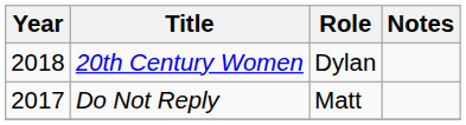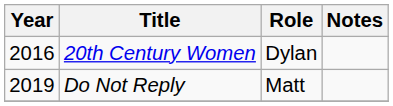 <table class="wikitable sortable">
 <tr>
 <th>Year</th>
 <th>Title</th>
 <th>Role</th>
 <th class="unsortable">Notes</th>
 </tr>
 <tr>
-<td>2018</td>
+<td>2016</td>
 <td><em><a href='#'>20th Century Women</a></em></td>
 <td>Dylan</td>
 <td></td>
 </tr>
 <tr>
-<td>2017</td>
+<td>2019</td>
 <td><em>Do Not Reply</em></td>
 <td>Matt</td>
 <td></td>
 </tr>
 <tr>
 </tr>
 </table>
